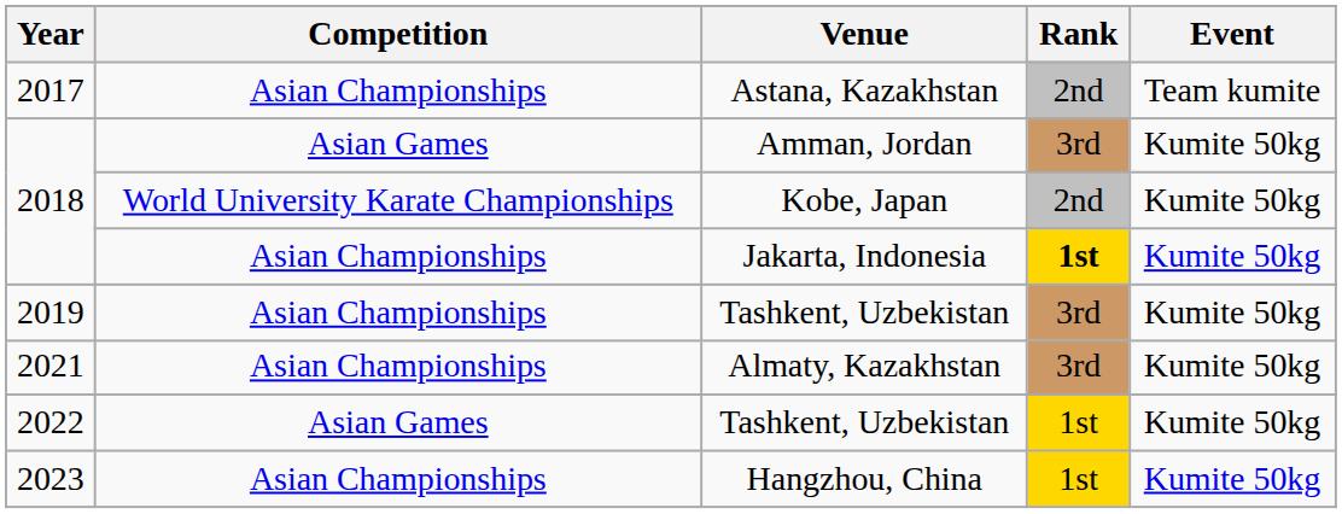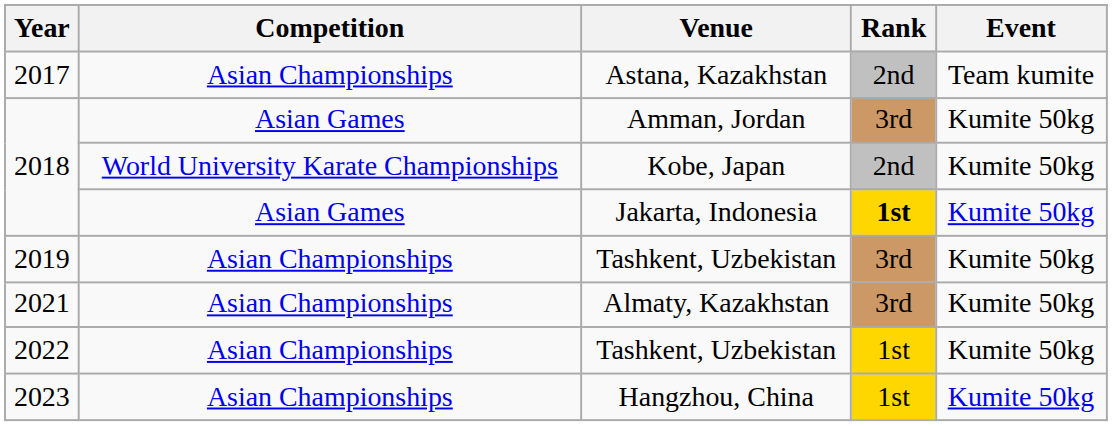 <table class="wikitable sortable" width=45% style="font-size:90%; text-align:center;">
 <tr>
 <th>Year</th>
 <th>Competition</th>
 <th>Venue</th>
 <th>Rank</th>
 <th>Event</th>
 </tr>
 <tr>
 <td>2017</td>
 <td><a href='#'>Asian Championships</a></td>
 <td>Astana, Kazakhstan</td>
 <td bgcolor="silver">2nd</td>
 <td>Team kumite</td>
 </tr>
 <tr>
 <td rowspan=3>2018</td>
 <td><a href='#'>Asian Games</a></td>
 <td>Amman, Jordan</td>
 <td bgcolor="cc9966">3rd</td>
 <td>Kumite 50kg</td>
 </tr>
 <tr>
 <td><a href='#'>World University Karate Championships</a></td>
 <td>Kobe, Japan</td>
 <td bgcolor="silver">2nd</td>
 <td>Kumite 50kg</td>
 </tr>
 <tr>
-<td><a href='#'>Asian Championships</a></td>
+<td><a href='#'>Asian Games</a></td>
 <td>Jakarta, Indonesia</td>
 <td bgcolor="gold"><strong>1st</strong></td>
 <td><a href='#'>Kumite 50kg</a></td>
 </tr>
 <tr>
 <td>2019</td>
 <td><a href='#'>Asian Championships</a></td>
 <td>Tashkent, Uzbekistan</td>
 <td bgcolor="cc9966">3rd</td>
 <td>Kumite 50kg</td>
 </tr>
 <tr>
 <td>2021</td>
 <td><a href='#'>Asian Championships</a></td>
 <td>Almaty, Kazakhstan</td>
 <td bgcolor="cc9966">3rd</td>
 <td>Kumite 50kg</td>
 </tr>
 <tr>
 <td>2022</td>
-<td><a href='#'>Asian Games</a></td>
+<td><a href='#'>Asian Championships</a></td>
 <td>Tashkent, Uzbekistan</td>
 <td bgcolor="gold">1st</td>
 <td>Kumite 50kg</td>
 </tr>
 <tr>
 <td>2023</td>
 <td><a href='#'>Asian Championships</a></td>
 <td>Hangzhou, China</td>
 <td bgcolor="gold">1st</td>
 <td><a href='#'>Kumite 50kg</a></td>
 </tr>
 </table>
